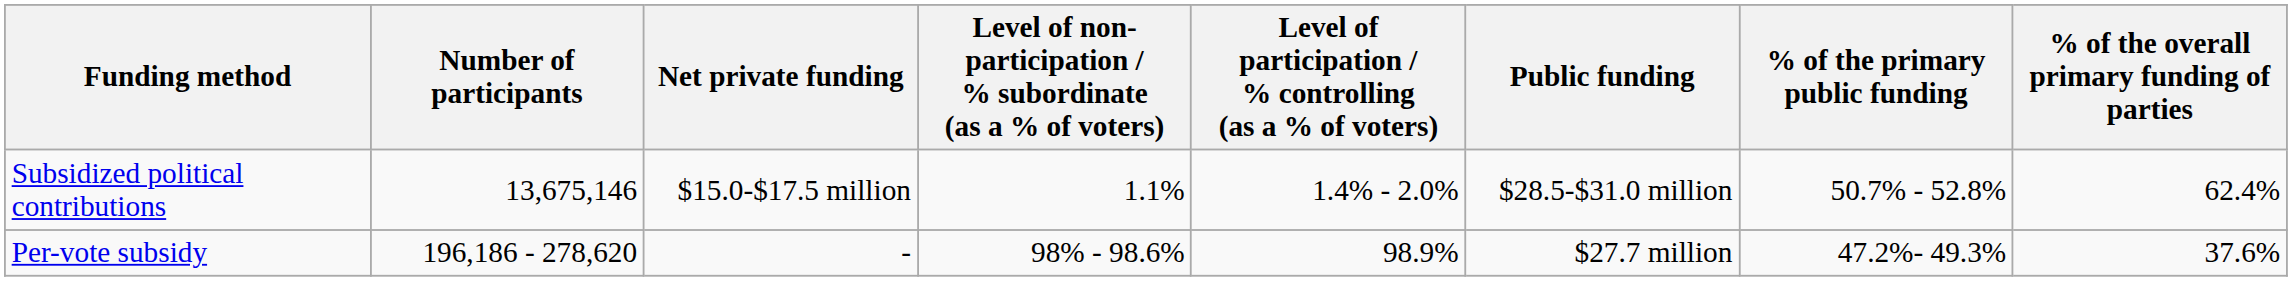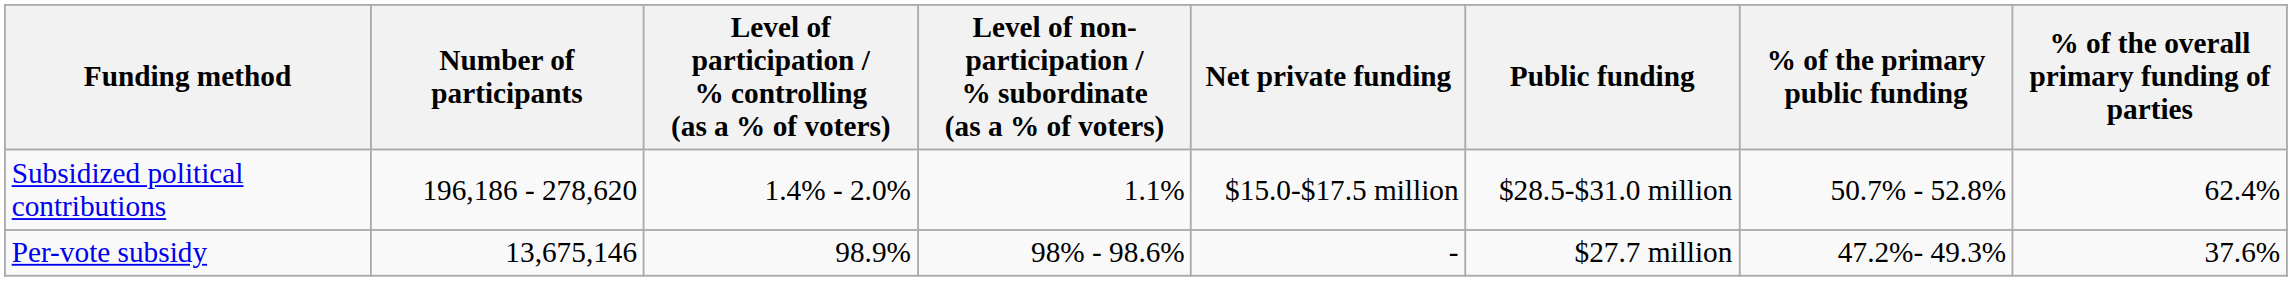 <table class="wikitable" bgcolor="#cccccc" style="border:1px solid #cccccc; text-align: right">
 <tr style="text-align:center">
 <th width = "16%">Funding method</th>
 <th width = "12%">Number of participants</th>
+<th width = "12%">Level of participation /<br>% controlling<br>(as a % of voters)</th>
+<th width = "12%">Level of non-participation /<br> % subordinate<br>(as a % of voters)</th>
 <th width = "12%">Net private funding</th>
-<th width = "12%">Level of non-participation /<br> % subordinate<br>(as a % of voters)</th>
-<th width = "12%">Level of participation /<br>% controlling<br>(as a % of voters)</th>
 <th width = "12%">Public funding</th>
 <th width = "12%">% of the primary public funding</th>
 <th width = "12%">% of the overall primary funding of parties</th>
 </tr>
 <tr>
 <td style="text-align:left"><a href='#'>Subsidized political contributions</a></td>
-<td>13,675,146</td>
+<td>196,186 - 278,620</td>
+<td>1.4% - 2.0%</td>
+<td>1.1%</td>
 <td>$15.0-$17.5 million</td>
-<td>1.1%</td>
-<td>1.4% - 2.0%</td>
 <td>$28.5-$31.0 million</td>
 <td>50.7% - 52.8%</td>
 <td>62.4%</td>
 </tr>
 <tr>
 <td style="text-align:left"><a href='#'>Per-vote subsidy</a></td>
-<td>196,186 - 278,620</td>
+<td>13,675,146</td>
+<td>98.9%</td>
+<td>98% - 98.6%</td>
 <td>-</td>
-<td>98% - 98.6%</td>
-<td>98.9%</td>
 <td>$27.7 million</td>
 <td>47.2%- 49.3%</td>
 <td>37.6%</td>
 </tr>
 </table>
